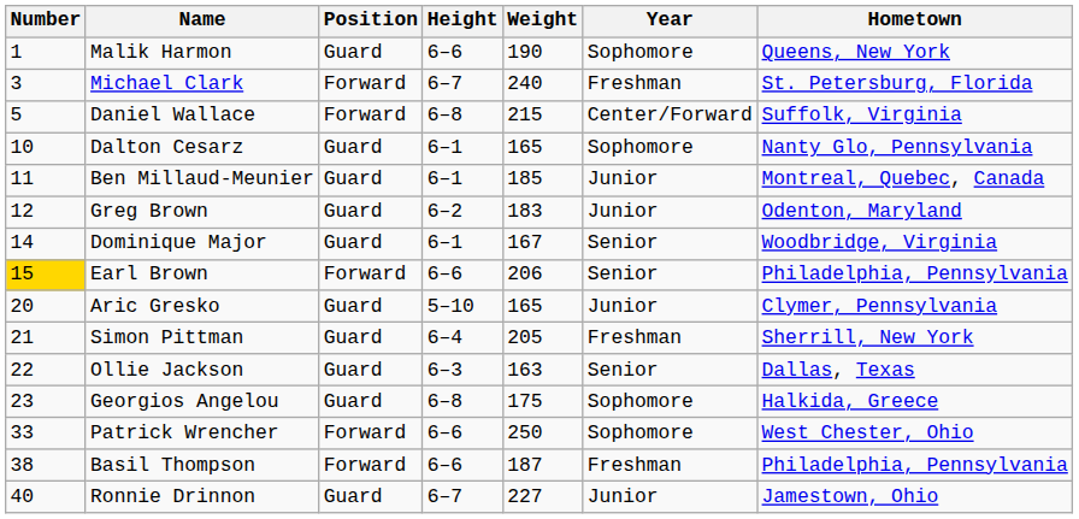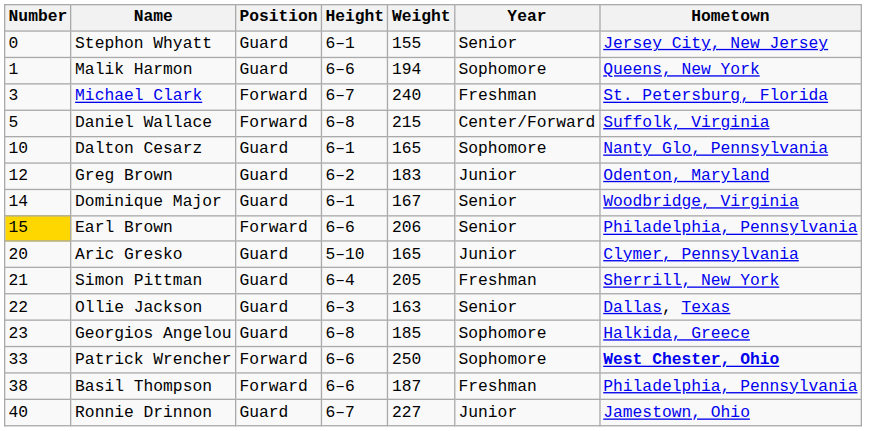 <table class="wikitable sortable" style="font-size: 95%;">
 <tr>
 <th>Number</th>
 <th>Name</th>
 <th>Position</th>
 <th>Height</th>
 <th>Weight</th>
 <th>Year</th>
 <th>Hometown</th>
 </tr>
 <tr>
+<td>0</td>
+<td>Stephon Whyatt</td>
+<td>Guard</td>
+<td>6–1</td>
+<td>155</td>
+<td>Senior</td>
+<td><a href='#'>Jersey City, New Jersey</a></td>
+</tr>
+<tr>
 <td>1</td>
 <td>Malik Harmon</td>
 <td>Guard</td>
 <td>6–6</td>
-<td>190</td>
+<td>194</td>
 <td>Sophomore</td>
 <td><a href='#'>Queens, New York</a></td>
 </tr>
 <tr>
 <td>3</td>
 <td><a href='#'>Michael Clark</a></td>
 <td>Forward</td>
 <td>6–7</td>
 <td>240</td>
 <td>Freshman</td>
 <td><a href='#'>St. Petersburg, Florida</a></td>
 </tr>
 <tr>
 <td>5</td>
 <td>Daniel Wallace</td>
 <td>Forward</td>
 <td>6–8</td>
 <td>215</td>
 <td>Center/Forward</td>
 <td><a href='#'>Suffolk, Virginia</a></td>
 </tr>
 <tr>
 <td>10</td>
 <td>Dalton Cesarz</td>
 <td>Guard</td>
 <td>6–1</td>
 <td>165</td>
 <td>Sophomore</td>
 <td><a href='#'>Nanty Glo, Pennsylvania</a></td>
-</tr>
-<tr>
-<td>11</td>
-<td>Ben Millaud-Meunier</td>
-<td>Guard</td>
-<td>6–1</td>
-<td>185</td>
-<td>Junior</td>
-<td><a href='#'>Montreal, Quebec</a>, <a href='#'>Canada</a></td>
 </tr>
 <tr>
 <td>12</td>
 <td>Greg Brown</td>
 <td>Guard</td>
 <td>6–2</td>
 <td>183</td>
 <td>Junior</td>
 <td><a href='#'>Odenton, Maryland</a></td>
 </tr>
 <tr>
 <td>14</td>
 <td>Dominique Major</td>
 <td>Guard</td>
 <td>6–1</td>
 <td>167</td>
 <td>Senior</td>
 <td><a href='#'>Woodbridge, Virginia</a></td>
 </tr>
 <tr>
 <td style="background: gold;">15</td>
 <td>Earl Brown</td>
 <td>Forward</td>
 <td>6–6</td>
 <td>206</td>
 <td>Senior</td>
 <td><a href='#'>Philadelphia, Pennsylvania</a></td>
 </tr>
 <tr>
 <td>20</td>
 <td>Aric Gresko</td>
 <td>Guard</td>
 <td>5–10</td>
 <td>165</td>
 <td>Junior</td>
 <td><a href='#'>Clymer, Pennsylvania</a></td>
 </tr>
 <tr>
 <td>21</td>
 <td>Simon Pittman</td>
 <td>Guard</td>
 <td>6–4</td>
 <td>205</td>
 <td>Freshman</td>
 <td><a href='#'>Sherrill, New York</a></td>
 </tr>
 <tr>
 <td>22</td>
 <td>Ollie Jackson</td>
 <td>Guard</td>
 <td>6–3</td>
 <td>163</td>
 <td>Senior</td>
 <td><a href='#'>Dallas</a>, <a href='#'>Texas</a></td>
 </tr>
 <tr>
 <td>23</td>
 <td>Georgios Angelou</td>
 <td>Guard</td>
 <td>6–8</td>
-<td>175</td>
+<td>185</td>
 <td>Sophomore</td>
 <td><a href='#'>Halkida, Greece</a></td>
 </tr>
 <tr>
 <td>33</td>
 <td>Patrick Wrencher</td>
 <td>Forward</td>
 <td>6–6</td>
 <td>250</td>
 <td>Sophomore</td>
-<td><a href='#'>West Chester, Ohio</a></td>
+<td><strong><a href='#'>West Chester, Ohio</a></strong></td>
 </tr>
 <tr>
 <td>38</td>
 <td>Basil Thompson</td>
 <td>Forward</td>
 <td>6–6</td>
 <td>187</td>
 <td>Freshman</td>
 <td><a href='#'>Philadelphia, Pennsylvania</a></td>
 </tr>
 <tr>
 <td>40</td>
 <td>Ronnie Drinnon</td>
 <td>Guard</td>
 <td>6–7</td>
 <td>227</td>
 <td>Junior</td>
 <td><a href='#'>Jamestown, Ohio</a></td>
 </tr>
 </table>
